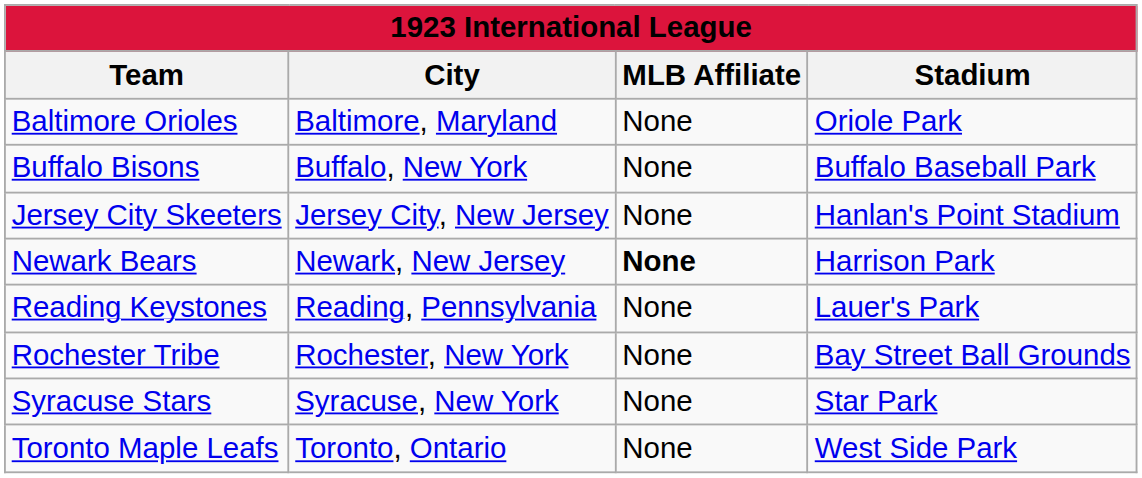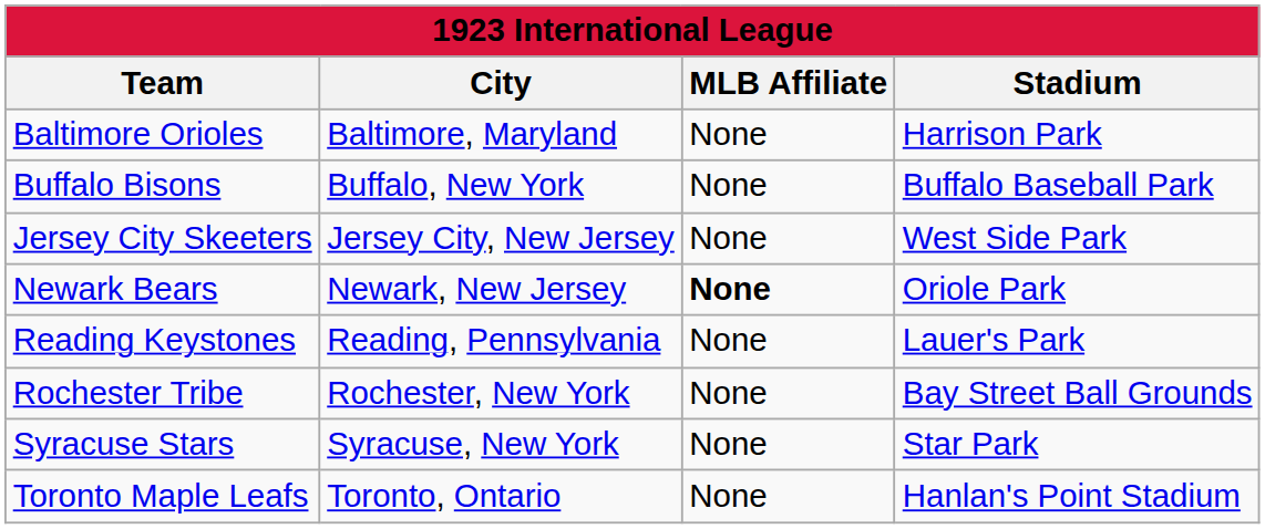 <table class="wikitable" style="width:auto">
 <tr>
 <td bgcolor="#DC143C" align="center" colspan="7"><strong><span>1923 International League</span></strong></td>
 </tr>
 <tr>
 <th>Team</th>
 <th>City</th>
 <th>MLB Affiliate</th>
 <th>Stadium</th>
 </tr>
 <tr>
 <td><a href='#'>Baltimore Orioles</a></td>
 <td><a href='#'>Baltimore</a>, <a href='#'>Maryland</a></td>
 <td>None</td>
-<td><a href='#'>Oriole Park</a></td>
+<td><a href='#'>Harrison Park</a></td>
 </tr>
 <tr>
 <td><a href='#'>Buffalo Bisons</a></td>
 <td><a href='#'>Buffalo</a>, <a href='#'>New York</a></td>
 <td>None</td>
 <td><a href='#'>Buffalo Baseball Park</a></td>
 </tr>
 <tr>
 <td><a href='#'>Jersey City Skeeters</a></td>
 <td><a href='#'>Jersey City</a>, <a href='#'>New Jersey</a></td>
 <td>None</td>
-<td><a href='#'>Hanlan's Point Stadium</a></td>
+<td><a href='#'>West Side Park</a></td>
 </tr>
 <tr>
 <td><a href='#'>Newark Bears</a></td>
 <td><a href='#'>Newark</a>, <a href='#'>New Jersey</a></td>
 <td><strong>None</strong></td>
-<td><a href='#'>Harrison Park</a></td>
+<td><a href='#'>Oriole Park</a></td>
 </tr>
 <tr>
 <td><a href='#'>Reading Keystones</a></td>
 <td><a href='#'>Reading</a>, <a href='#'>Pennsylvania</a></td>
 <td>None</td>
 <td><a href='#'>Lauer's Park</a></td>
 </tr>
 <tr>
 <td><a href='#'>Rochester Tribe</a></td>
 <td><a href='#'>Rochester</a>, <a href='#'>New York</a></td>
 <td>None</td>
 <td><a href='#'>Bay Street Ball Grounds</a></td>
 </tr>
 <tr>
 <td><a href='#'>Syracuse Stars</a></td>
 <td><a href='#'>Syracuse</a>, <a href='#'>New York</a></td>
 <td>None</td>
 <td><a href='#'>Star Park</a></td>
 </tr>
 <tr>
 <td><a href='#'>Toronto Maple Leafs</a></td>
 <td><a href='#'>Toronto</a>, <a href='#'>Ontario</a></td>
 <td>None</td>
-<td><a href='#'>West Side Park</a></td>
+<td><a href='#'>Hanlan's Point Stadium</a></td>
 </tr>
 </table>
